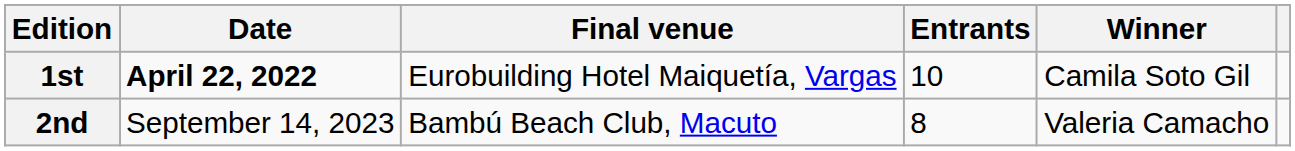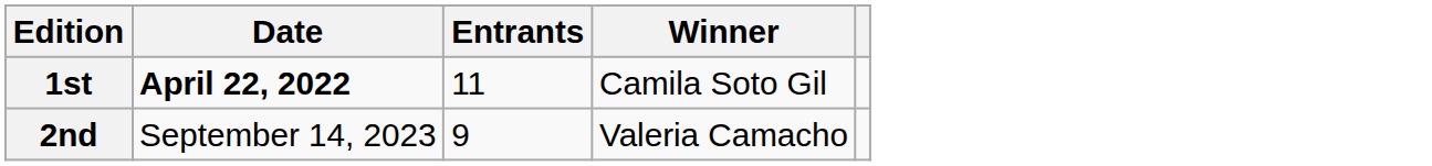 <table class="wikitable defaultcenter col2left col3left col5left" style="font-size:95%;">
 <tr>
 <th>Edition</th>
 <th>Date</th>
-<th>Final venue</th>
 <th>Entrants</th>
 <th>Winner</th>
 <th></th>
 </tr>
 <tr>
 <th>1st</th>
 <td><strong>April 22, 2022</strong></td>
-<td>Eurobuilding Hotel Maiquetía, <a href='#'>Vargas</a></td>
-<td>10</td>
+<td>11</td>
 <td>Camila Soto Gil</td>
 <td></td>
 </tr>
 <tr>
 <th>2nd</th>
 <td>September 14, 2023</td>
-<td>Bambú Beach Club, <a href='#'>Macuto</a></td>
-<td>8</td>
+<td>9</td>
 <td>Valeria Camacho</td>
 <td></td>
 </tr>
 </table>
